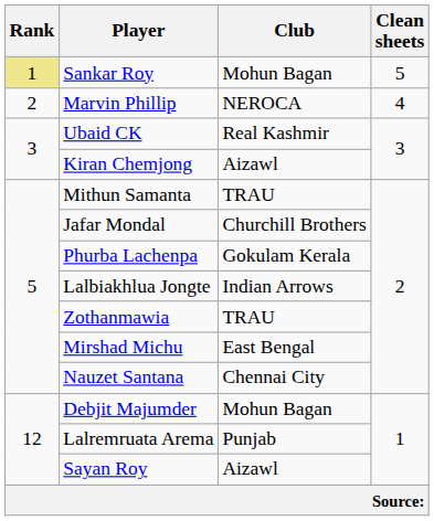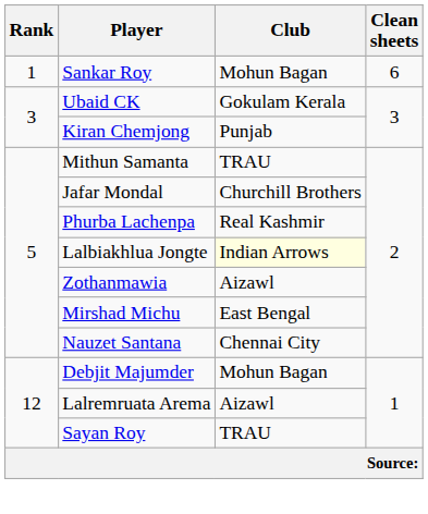 <table class="wikitable" style="text-align:center">
 <tr>
 <th>Rank</th>
 <th>Player</th>
 <th>Club</th>
 <th>Clean<br>sheets</th>
 </tr>
 <tr>
-<td style="background: khaki;">1</td>
+<td>1</td>
 <td align="left"> <a href='#'>Sankar Roy</a></td>
 <td align="left">Mohun Bagan</td>
-<td>5</td>
-</tr>
-<tr>
-<td>2</td>
-<td align="left"> <a href='#'>Marvin Phillip</a></td>
-<td align="left">NEROCA</td>
-<td>4</td>
+<td>6</td>
 </tr>
 <tr>
 <td rowspan="2">3</td>
 <td align="left"> <a href='#'>Ubaid CK</a></td>
-<td align="left">Real Kashmir</td>
+<td align="left">Gokulam Kerala</td>
 <td rowspan="2">3</td>
 </tr>
 <tr>
 <td align="left"> <a href='#'>Kiran Chemjong</a></td>
-<td align="left">Aizawl</td>
+<td align="left">Punjab</td>
 </tr>
 <tr>
 <td rowspan="7">5</td>
 <td align="left"> Mithun Samanta</td>
 <td align="left">TRAU</td>
 <td rowspan="7">2</td>
 </tr>
 <tr>
 <td align="left"> Jafar Mondal</td>
 <td align="left">Churchill Brothers</td>
 </tr>
 <tr>
 <td align="left"> <a href='#'>Phurba Lachenpa</a></td>
-<td align="left">Gokulam Kerala</td>
+<td align="left">Real Kashmir</td>
 </tr>
 <tr>
 <td align="left"> Lalbiakhlua Jongte</td>
-<td align="left">Indian Arrows</td>
+<td align="left" style="background: lightyellow;">Indian Arrows</td>
 </tr>
 <tr>
 <td align="left"> <a href='#'>Zothanmawia</a></td>
-<td align="left">TRAU</td>
+<td align="left">Aizawl</td>
 </tr>
 <tr>
 <td align="left"> <a href='#'>Mirshad Michu</a></td>
 <td align="left">East Bengal</td>
 </tr>
 <tr>
 <td align="left"> <a href='#'>Nauzet Santana</a></td>
 <td align="left">Chennai City</td>
 </tr>
 <tr>
 <td rowspan="3">12</td>
 <td align="left"> <a href='#'>Debjit Majumder</a></td>
 <td align="left">Mohun Bagan</td>
 <td rowspan="3">1</td>
 </tr>
 <tr>
 <td align="left"> Lalremruata Arema</td>
-<td align="left">Punjab</td>
+<td align="left">Aizawl</td>
 </tr>
 <tr>
 <td align="left"> <a href='#'>Sayan Roy</a></td>
-<td align="left">Aizawl</td>
+<td align="left">TRAU</td>
 </tr>
 <tr>
 <th colspan="4" style="text-align:right;"><small>Source:</small></th>
 </tr>
 </table>
